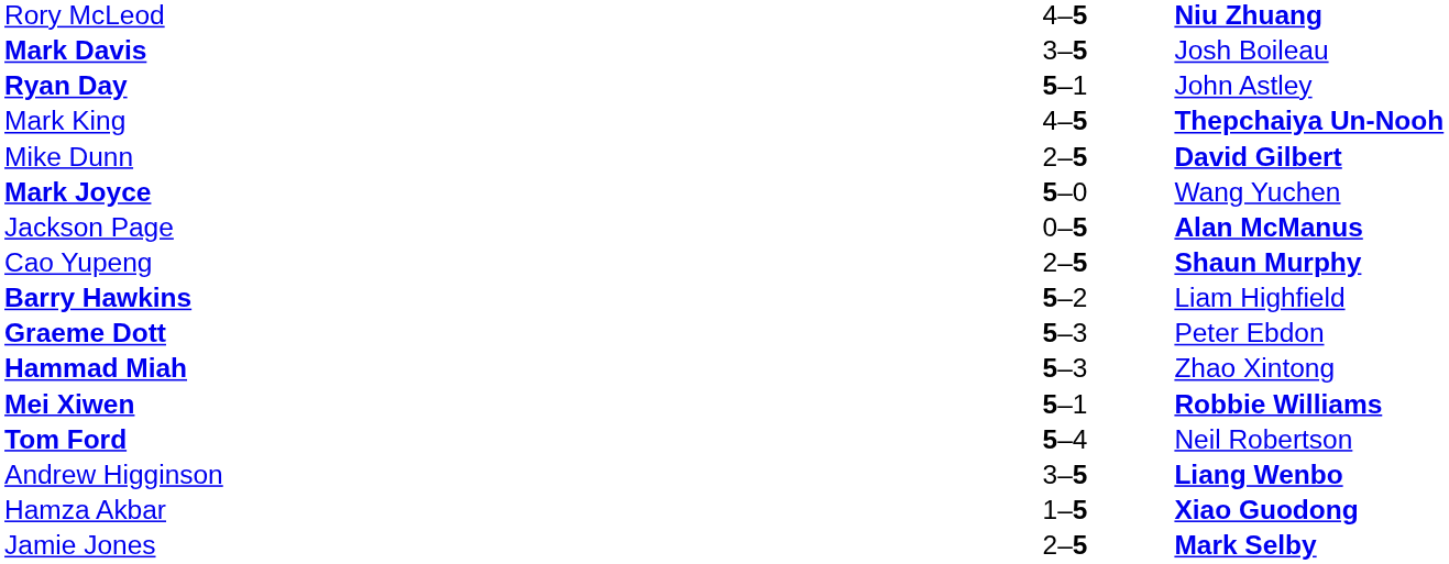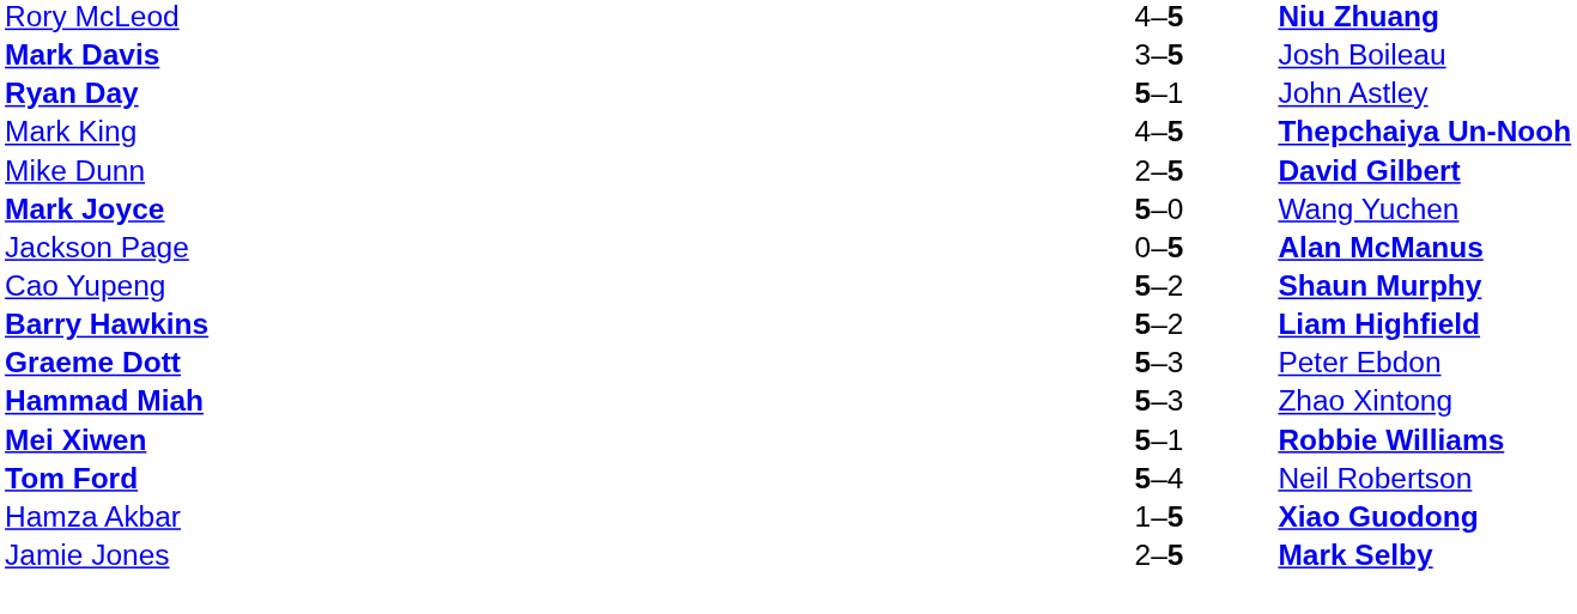 <table width="100%" cellspacing="1">
 <tr>
 <th width=45%></th>
 <th width=10%></th>
 <th width=45%></th>
 </tr>
 <tr>
 <td> <a href='#'>Rory McLeod</a></td>
 <td align="center">4–<strong>5</strong></td>
 <td> <strong><a href='#'>Niu Zhuang</a></strong></td>
 </tr>
 <tr>
 <td> <strong><a href='#'>Mark Davis</a></strong></td>
 <td align="center">3–<strong>5</strong></td>
 <td> <a href='#'>Josh Boileau</a></td>
 </tr>
 <tr>
 <td> <strong><a href='#'>Ryan Day</a></strong></td>
 <td align="center"><strong>5</strong>–1</td>
 <td> <a href='#'>John Astley</a></td>
 </tr>
 <tr>
 <td> <a href='#'>Mark King</a></td>
 <td align="center">4–<strong>5</strong></td>
 <td> <strong><a href='#'>Thepchaiya Un-Nooh</a></strong></td>
 </tr>
 <tr>
 <td> <a href='#'>Mike Dunn</a></td>
 <td align="center">2–<strong>5</strong></td>
 <td> <strong><a href='#'>David Gilbert</a></strong></td>
 </tr>
 <tr>
 <td> <strong><a href='#'>Mark Joyce</a></strong></td>
 <td align="center"><strong>5</strong>–0</td>
 <td> <a href='#'>Wang Yuchen</a></td>
 </tr>
 <tr>
 <td> <a href='#'>Jackson Page</a></td>
 <td align="center">0–<strong>5</strong></td>
 <td> <strong><a href='#'>Alan McManus</a></strong></td>
 </tr>
 <tr>
 <td> <a href='#'>Cao Yupeng</a></td>
-<td align="center">2–<strong>5</strong></td>
+<td align="center"><strong>5</strong>–2</td>
 <td> <strong><a href='#'>Shaun Murphy</a></strong></td>
 </tr>
 <tr>
 <td> <strong><a href='#'>Barry Hawkins</a></strong></td>
 <td align="center"><strong>5</strong>–2</td>
-<td> <a href='#'>Liam Highfield</a></td>
+<td><strong> <a href='#'>Liam Highfield</a></strong></td>
 </tr>
 <tr>
 <td> <strong><a href='#'>Graeme Dott</a></strong></td>
 <td align="center"><strong>5</strong>–3</td>
 <td> <a href='#'>Peter Ebdon</a></td>
 </tr>
 <tr>
 <td> <strong><a href='#'>Hammad Miah</a></strong></td>
 <td align="center"><strong>5</strong>–3</td>
 <td> <a href='#'>Zhao Xintong</a></td>
 </tr>
 <tr>
 <td> <strong><a href='#'>Mei Xiwen</a></strong></td>
 <td align="center"><strong>5</strong>–1</td>
 <td><strong> <a href='#'>Robbie Williams</a></strong></td>
 </tr>
 <tr>
 <td> <strong><a href='#'>Tom Ford</a></strong></td>
 <td align="center"><strong>5</strong>–4</td>
 <td> <a href='#'>Neil Robertson</a></td>
 </tr>
 <tr>
-<td> <a href='#'>Andrew Higginson</a></td>
-<td align="center">3–<strong>5</strong></td>
-<td> <strong><a href='#'>Liang Wenbo</a></strong></td>
-</tr>
-<tr>
 <td> <a href='#'>Hamza Akbar</a></td>
 <td align="center">1–<strong>5</strong></td>
 <td> <strong><a href='#'>Xiao Guodong</a></strong></td>
 </tr>
 <tr>
 <td> <a href='#'>Jamie Jones</a></td>
 <td align="center">2–<strong>5</strong></td>
 <td> <strong><a href='#'>Mark Selby</a></strong></td>
 </tr>
 </table>
